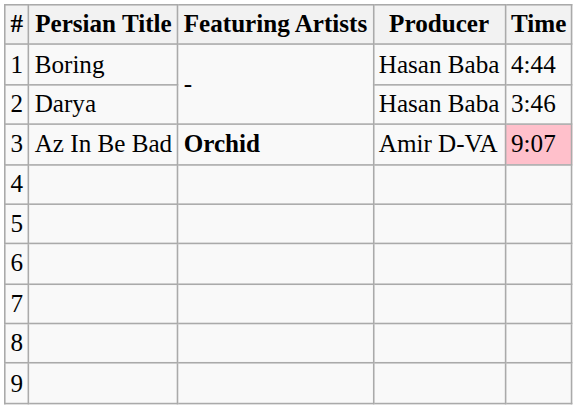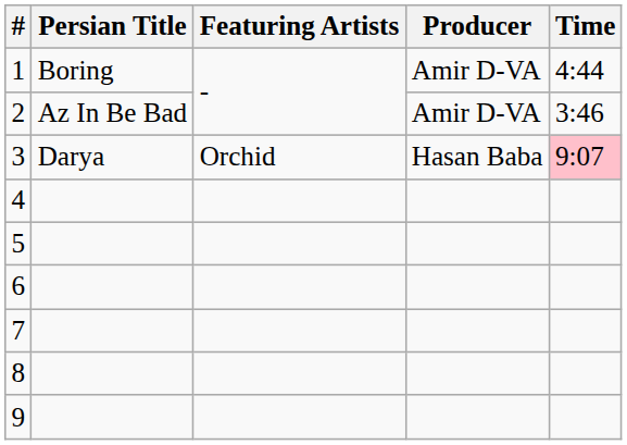 <table class="wikitable">
 <tr>
 <th>#</th>
 <th>Persian Title</th>
 <th>Featuring Artists</th>
 <th>Producer</th>
 <th>Time</th>
 </tr>
 <tr>
 <td>1</td>
 <td>Boring</td>
 <td rowspan="2">-</td>
-<td>Hasan Baba</td>
+<td>Amir D-VA</td>
 <td>4:44</td>
 </tr>
 <tr>
 <td>2</td>
-<td>Darya</td>
-<td>Hasan Baba</td>
+<td>Az In Be Bad</td>
+<td>Amir D-VA</td>
 <td>3:46</td>
 </tr>
 <tr>
 <td>3</td>
-<td>Az In Be Bad</td>
-<td><strong>Orchid</strong></td>
-<td>Amir D-VA</td>
+<td>Darya</td>
+<td>Orchid</td>
+<td>Hasan Baba</td>
 <td style="background: pink;">9:07</td>
 </tr>
 <tr>
 <td>4</td>
 <td></td>
 <td></td>
 <td></td>
 <td></td>
 </tr>
 <tr>
 <td>5</td>
 <td></td>
 <td></td>
 <td></td>
 <td></td>
 </tr>
 <tr>
 <td>6</td>
 <td></td>
 <td></td>
 <td></td>
 <td></td>
 </tr>
 <tr>
 <td>7</td>
 <td></td>
 <td></td>
 <td></td>
 <td></td>
 </tr>
 <tr>
 <td>8</td>
 <td></td>
 <td></td>
 <td></td>
 <td></td>
 </tr>
 <tr>
 <td>9</td>
 <td></td>
 <td></td>
 <td></td>
 <td></td>
 </tr>
 </table>
